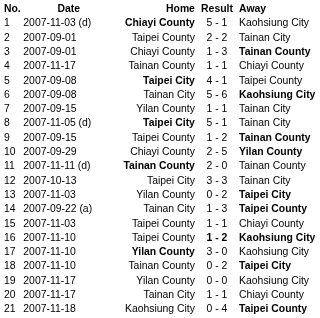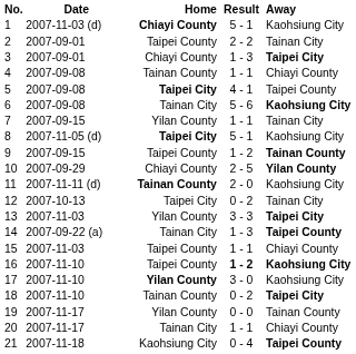 <table>
 <tr>
 <th width="20">No.</th>
 <th width="140">Date</th>
 <th width="120" align="right">Home</th>
 <th width="60" align="center">Result</th>
 <th width="120" align="left">Away</th>
 </tr>
 <tr>
 <td>1</td>
 <td>2007-11-03 (d)</td>
 <td align="right"><strong>Chiayi County</strong></td>
 <td align="center">5 - 1</td>
 <td align="left">Kaohsiung City</td>
 </tr>
 <tr>
 <td>2</td>
 <td>2007-09-01</td>
 <td align="right">Taipei County</td>
 <td align="center">2 - 2</td>
 <td align="left">Tainan City</td>
 </tr>
 <tr>
 <td>3</td>
 <td>2007-09-01</td>
 <td align="right">Chiayi County</td>
 <td align="center">1 - 3</td>
-<td align="left"><strong>Tainan County</strong></td>
+<td align="left"><strong>Taipei City</strong></td>
 </tr>
 <tr>
 <td>4</td>
-<td>2007-11-17</td>
+<td>2007-09-08</td>
 <td align="right">Tainan County</td>
 <td align="center">1 - 1</td>
 <td align="left">Chiayi County</td>
 </tr>
 <tr>
 <td>5</td>
 <td>2007-09-08</td>
 <td align="right"><strong>Taipei City</strong></td>
 <td align="center">4 - 1</td>
 <td align="left">Taipei County</td>
 </tr>
 <tr>
 <td>6</td>
 <td>2007-09-08</td>
 <td align="right">Tainan City</td>
 <td align="center">5 - 6</td>
 <td align="left"><strong>Kaohsiung City</strong></td>
 </tr>
 <tr>
 <td>7</td>
 <td>2007-09-15</td>
 <td align="right">Yilan County</td>
 <td align="center">1 - 1</td>
 <td align="left">Tainan City</td>
 </tr>
 <tr>
 <td>8</td>
 <td>2007-11-05 (d)</td>
 <td align="right"><strong>Taipei City</strong></td>
 <td align="center">5 - 1</td>
-<td align="left">Tainan City</td>
+<td align="left">Kaohsiung City</td>
 </tr>
 <tr>
 <td>9</td>
 <td>2007-09-15</td>
 <td align="right">Taipei County</td>
 <td align="center">1 - 2</td>
 <td align="left"><strong>Tainan County</strong></td>
 </tr>
 <tr>
 <td>10</td>
 <td>2007-09-29</td>
 <td align="right">Chiayi County</td>
 <td align="center">2 - 5</td>
 <td align="left"><strong>Yilan County</strong></td>
 </tr>
 <tr>
 <td>11</td>
 <td>2007-11-11 (d)</td>
 <td align="right"><strong>Tainan County</strong></td>
 <td align="center">2 - 0</td>
-<td align="left">Tainan County</td>
+<td align="left">Kaohsiung City</td>
 </tr>
 <tr>
 <td>12</td>
 <td>2007-10-13</td>
 <td align="right">Taipei City</td>
-<td align="center">3 - 3</td>
+<td align="center">0 - 2</td>
 <td align="left">Tainan City</td>
 </tr>
 <tr>
 <td>13</td>
 <td>2007-11-03</td>
 <td align="right">Yilan County</td>
-<td align="center">0 - 2</td>
+<td align="center">3 - 3</td>
 <td align="left"><strong>Taipei City</strong></td>
 </tr>
 <tr>
 <td>14</td>
 <td>2007-09-22 (a)</td>
 <td align="right">Tainan City</td>
 <td align="center">1 - 3</td>
 <td align="left"><strong>Taipei County</strong></td>
 </tr>
 <tr>
 <td>15</td>
 <td>2007-11-03</td>
 <td align="right">Taipei County</td>
 <td align="center">1 - 1</td>
 <td align="left">Chiayi County</td>
 </tr>
 <tr>
 <td>16</td>
 <td>2007-11-10</td>
 <td align="right">Taipei County</td>
 <td align="center"><strong>1 - 2</strong></td>
 <td align="left"><strong>Kaohsiung City</strong></td>
 </tr>
 <tr>
 <td>17</td>
 <td>2007-11-10</td>
 <td align="right"><strong>Yilan County</strong></td>
 <td align="center">3 - 0</td>
 <td align="left">Kaohsiung City</td>
 </tr>
 <tr>
 <td>18</td>
 <td>2007-11-10</td>
 <td align="right">Tainan County</td>
 <td align="center">0 - 2</td>
 <td align="left"><strong>Taipei City</strong></td>
 </tr>
 <tr>
 <td>19</td>
 <td>2007-11-17</td>
 <td align="right">Yilan County</td>
 <td align="center">0 - 0</td>
-<td align="left">Kaohsiung City</td>
+<td align="left">Tainan County</td>
 </tr>
 <tr>
 <td>20</td>
 <td>2007-11-17</td>
 <td align="right">Tainan City</td>
 <td align="center">1 - 1</td>
 <td align="left">Chiayi County</td>
 </tr>
 <tr>
 <td>21</td>
 <td>2007-11-18</td>
 <td align="right">Kaohsiung City</td>
 <td align="center">0 - 4</td>
 <td align="left"><strong>Taipei County</strong></td>
 </tr>
 <tr>
 </tr>
 </table>
